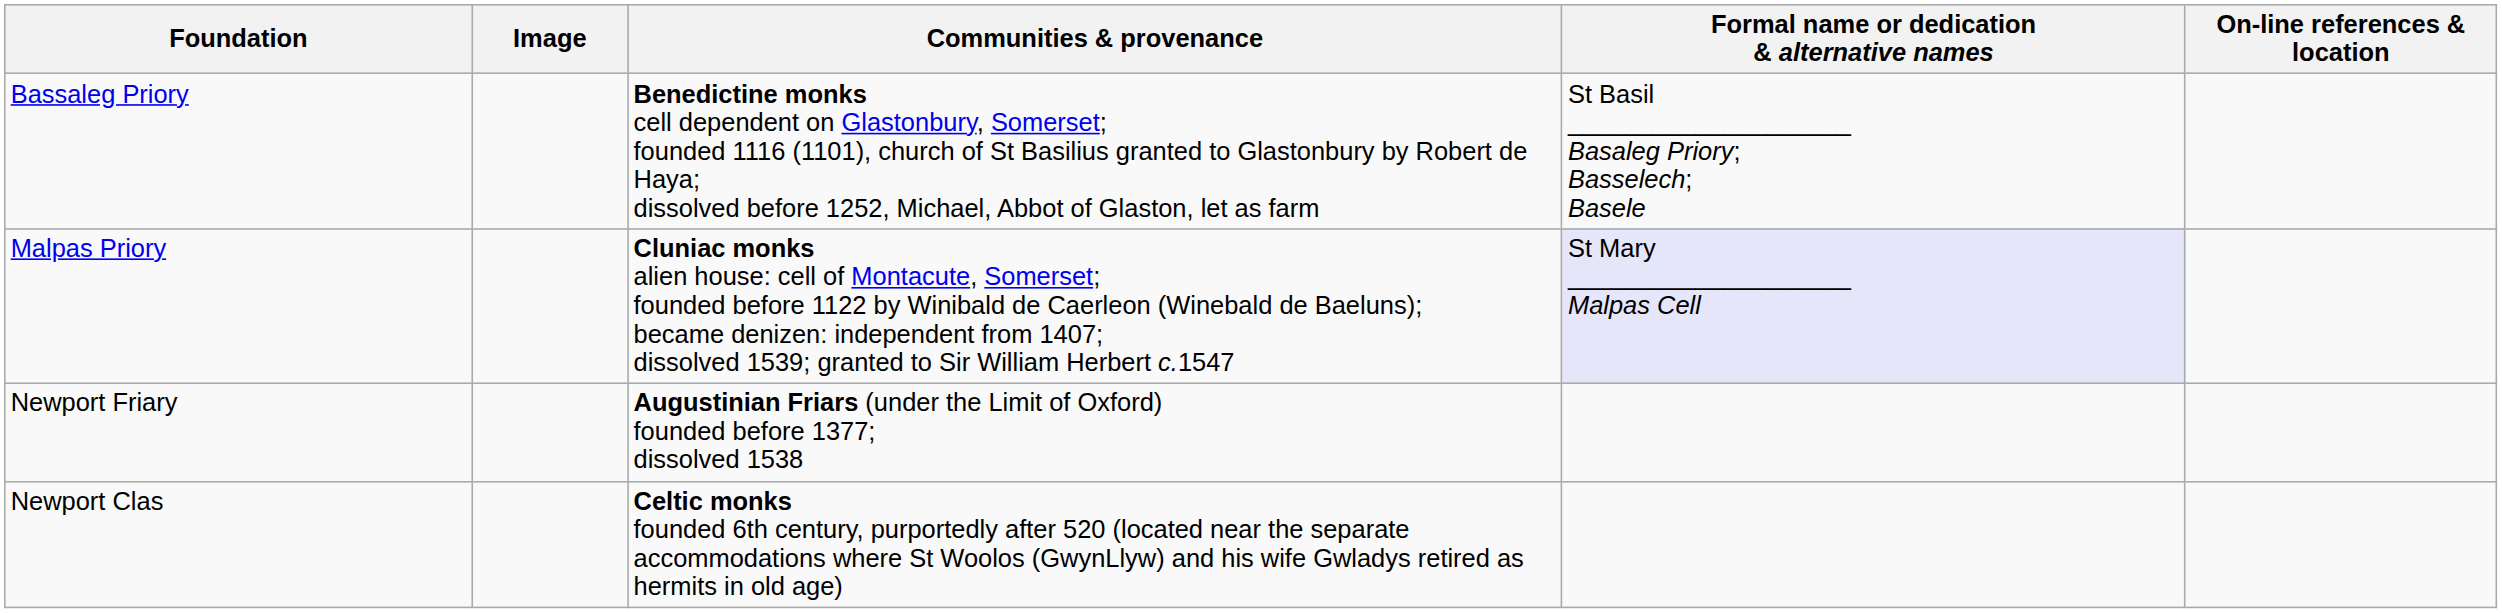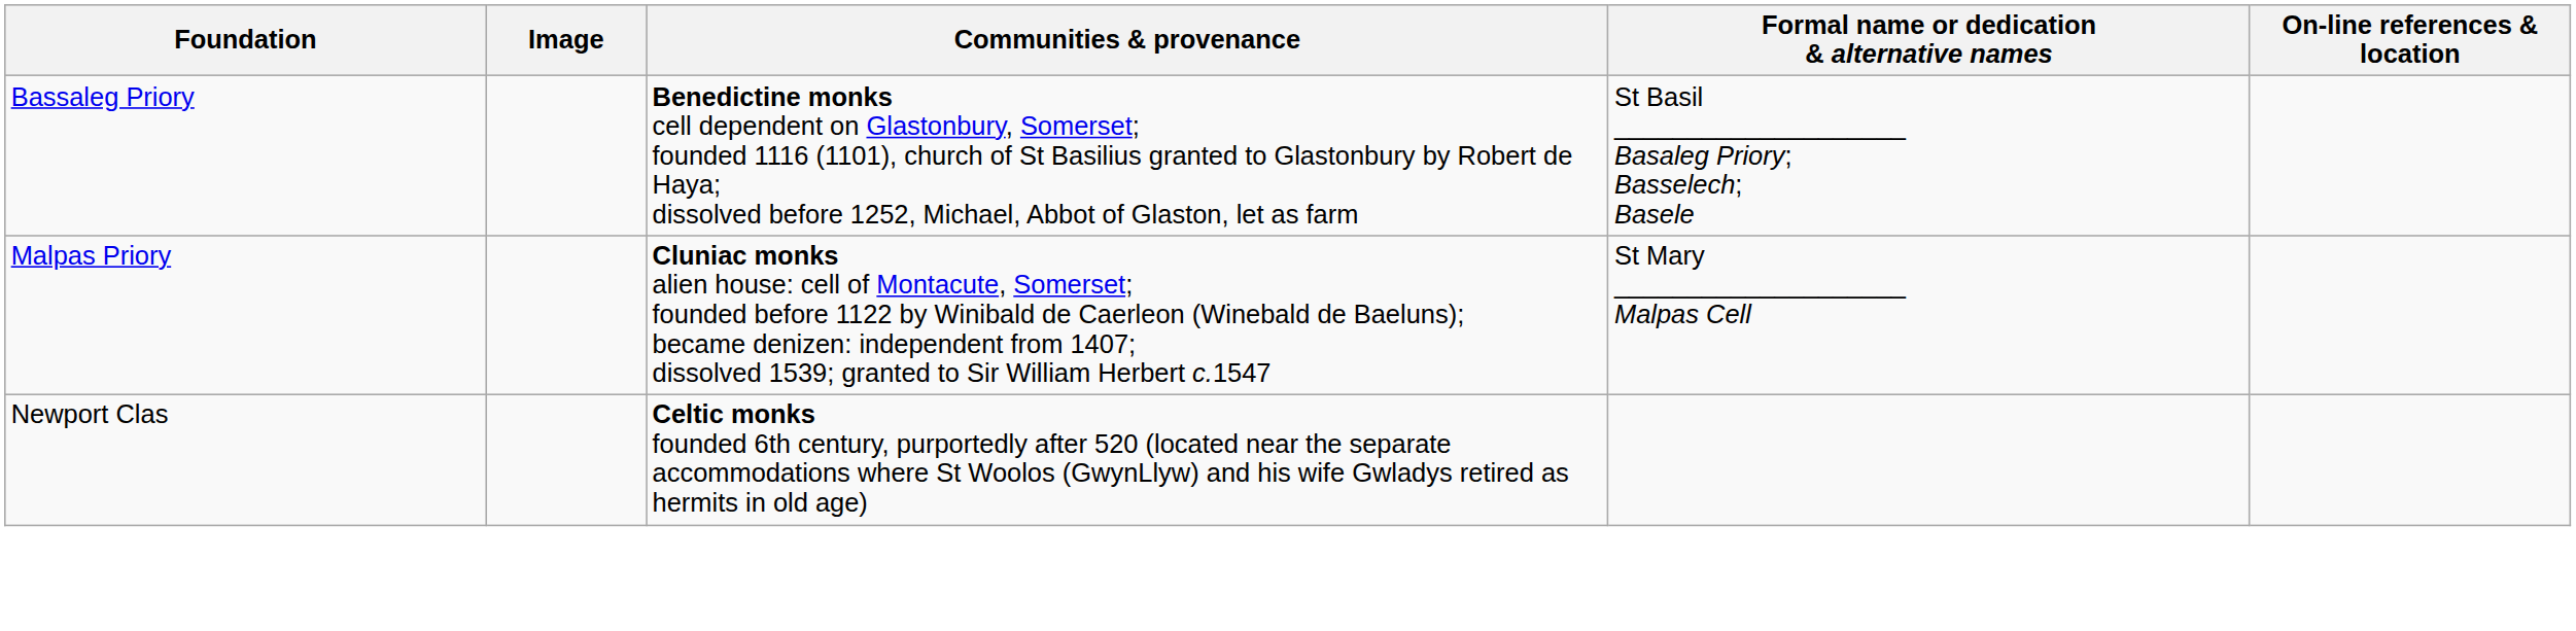 <table style="width:99%;" class="wikitable">
 <tr>
 <th style="width:15%;">Foundation</th>
 <th style="width:5%;">Image</th>
 <th style="width:30%;">Communities & provenance</th>
 <th style="width:20%;">Formal name or dedication <br>& <em>alternative names</em></th>
 <th style="width:10%;">On-line references & location</th>
 </tr>
 <tr valign=top>
 <td><a href='#'>Bassaleg Priory</a></td>
 <td></td>
 <td><strong>Benedictine monks</strong><br>cell dependent on <a href='#'>Glastonbury</a>, <a href='#'>Somerset</a>;<br>founded 1116 (1101), church of St Basilius granted to Glastonbury by Robert de Haya;<br>dissolved before 1252, Michael, Abbot of Glaston, let as farm</td>
 <td>St Basil<br>____________________<br><em>Basaleg Priory</em>;<br><em>Basselech</em>;<br><em>Basele</em></td>
 <td><br><br></td>
 </tr>
 <tr valign=top>
 <td><a href='#'>Malpas Priory</a></td>
 <td></td>
 <td><strong>Cluniac monks</strong><br><span>alien house</span>: cell of <a href='#'>Montacute</a>, <a href='#'>Somerset</a>;<br>founded before 1122 by Winibald de Caerleon (Winebald de Baeluns);<br>became <span>denizen</span>: independent from 1407;<br>dissolved 1539; granted to Sir William Herbert <em>c.</em>1547</td>
-<td style="background: lavender;">St Mary<br>____________________<br><em>Malpas Cell</em></td>
-<td><br><br></td>
-</tr>
-<tr valign=top>
-<td>Newport Friary</td>
-<td></td>
-<td><strong>Augustinian Friars</strong> (under the Limit of Oxford)<br>founded before 1377;<br>dissolved 1538</td>
-<td></td>
+<td>St Mary<br>____________________<br><em>Malpas Cell</em></td>
 <td><br><br></td>
 </tr>
 <tr valign=top>
 <td>Newport Clas</td>
 <td></td>
 <td><strong>Celtic monks</strong><br>founded 6th century, purportedly after 520 (located near the separate accommodations where St Woolos (GwynLlyw) and his wife Gwladys retired as hermits in old age)</td>
 <td></td>
 <td></td>
 </tr>
 </table>
